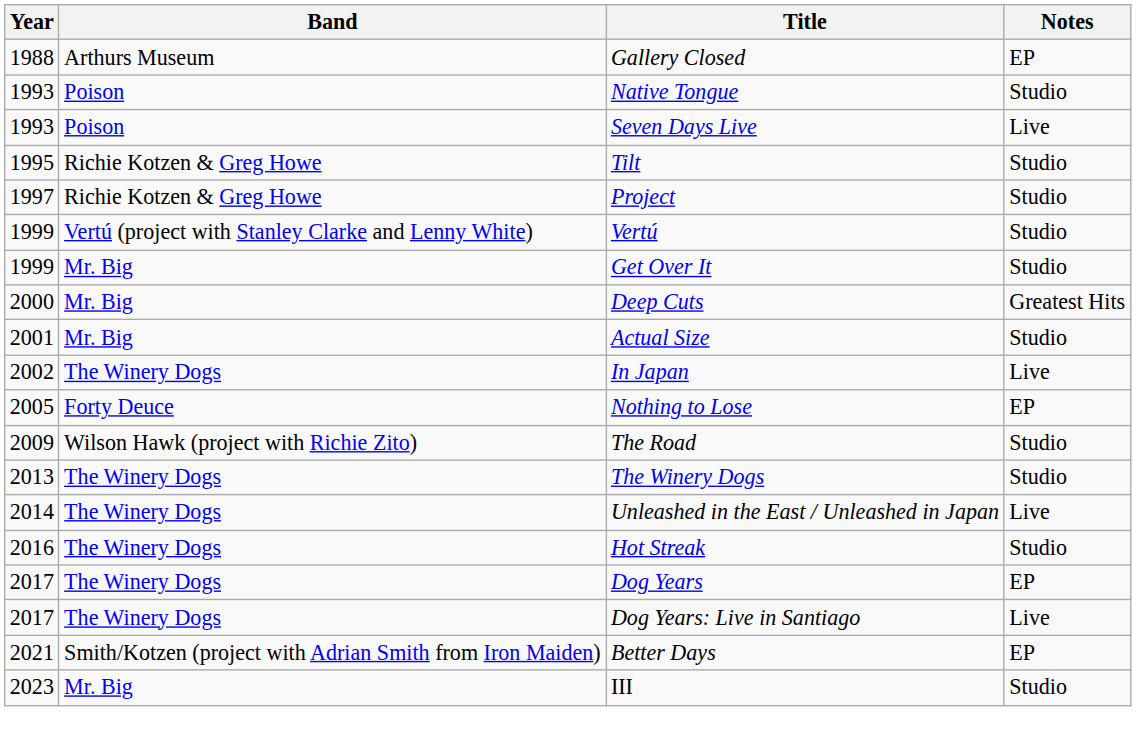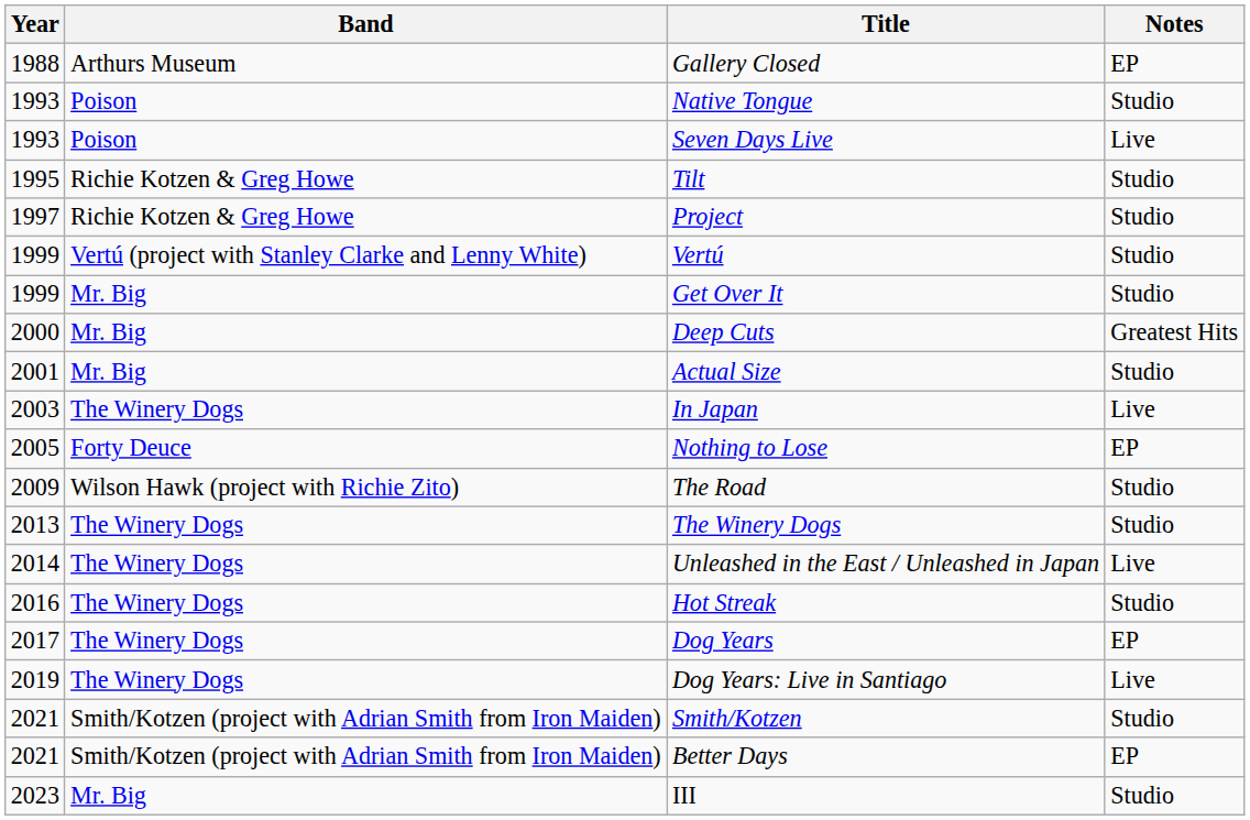 <table class="wikitable">
 <tr>
 <th>Year</th>
 <th>Band</th>
 <th>Title</th>
 <th>Notes</th>
 </tr>
 <tr>
 <td>1988</td>
 <td>Arthurs Museum</td>
 <td><em>Gallery Closed</em></td>
 <td>EP</td>
 </tr>
 <tr>
 <td>1993</td>
 <td><a href='#'>Poison</a></td>
 <td><em><a href='#'>Native Tongue</a></em></td>
 <td>Studio</td>
 </tr>
 <tr>
 <td>1993</td>
 <td><a href='#'>Poison</a></td>
 <td><em><a href='#'>Seven Days Live</a></em></td>
 <td>Live</td>
 </tr>
 <tr>
 <td>1995</td>
 <td>Richie Kotzen & <a href='#'>Greg Howe</a></td>
 <td><em><a href='#'>Tilt</a></em></td>
 <td>Studio</td>
 </tr>
 <tr>
 <td>1997</td>
 <td>Richie Kotzen & <a href='#'>Greg Howe</a></td>
 <td><em><a href='#'>Project</a></em></td>
 <td>Studio</td>
 </tr>
 <tr>
 <td>1999</td>
 <td><a href='#'>Vertú</a> (project with <a href='#'>Stanley Clarke</a> and <a href='#'>Lenny White</a>)</td>
 <td><em><a href='#'>Vertú</a></em></td>
 <td>Studio</td>
 </tr>
 <tr>
 <td>1999</td>
 <td><a href='#'>Mr. Big</a></td>
 <td><em><a href='#'>Get Over It</a></em></td>
 <td>Studio</td>
 </tr>
 <tr>
 <td>2000</td>
 <td><a href='#'>Mr. Big</a></td>
 <td><em><a href='#'>Deep Cuts</a></em></td>
 <td>Greatest Hits</td>
 </tr>
 <tr>
 <td>2001</td>
 <td><a href='#'>Mr. Big</a></td>
 <td><em><a href='#'>Actual Size</a></em></td>
 <td>Studio</td>
 </tr>
 <tr>
-<td>2002</td>
+<td>2003</td>
 <td><a href='#'>The Winery Dogs</a></td>
 <td><em><a href='#'>In Japan</a></em></td>
 <td>Live</td>
 </tr>
 <tr>
 <td>2005</td>
 <td><a href='#'>Forty Deuce</a></td>
 <td><em><a href='#'>Nothing to Lose</a></em></td>
 <td>EP</td>
 </tr>
 <tr>
 <td>2009</td>
 <td>Wilson Hawk (project with <a href='#'>Richie Zito</a>)</td>
 <td><em>The Road</em></td>
 <td>Studio</td>
 </tr>
 <tr>
 <td>2013</td>
 <td><a href='#'>The Winery Dogs</a></td>
 <td><em><a href='#'>The Winery Dogs</a></em></td>
 <td>Studio</td>
 </tr>
 <tr>
 <td>2014</td>
 <td><a href='#'>The Winery Dogs</a></td>
 <td><em>Unleashed in the East / Unleashed in Japan</em></td>
 <td>Live</td>
 </tr>
 <tr>
 <td>2016</td>
 <td><a href='#'>The Winery Dogs</a></td>
 <td><em><a href='#'>Hot Streak</a></em></td>
 <td>Studio</td>
 </tr>
 <tr>
 <td>2017</td>
 <td><a href='#'>The Winery Dogs</a></td>
 <td><a href='#'><em>Dog Years</em></a></td>
 <td>EP</td>
 </tr>
 <tr>
-<td>2017</td>
+<td>2019</td>
 <td><a href='#'>The Winery Dogs</a></td>
 <td><em>Dog Years: Live in Santiago</em></td>
 <td>Live</td>
+</tr>
+<tr>
+<td>2021</td>
+<td>Smith/Kotzen (project with <a href='#'>Adrian Smith</a> from <a href='#'>Iron Maiden</a>)</td>
+<td><em><a href='#'>Smith/Kotzen</a></em></td>
+<td>Studio</td>
 </tr>
 <tr>
 <td>2021</td>
 <td>Smith/Kotzen (project with <a href='#'>Adrian Smith</a> from <a href='#'>Iron Maiden</a>)</td>
 <td><em>Better Days</em></td>
 <td>EP</td>
 </tr>
 <tr>
 <td>2023</td>
 <td><a href='#'>Mr. Big</a></td>
 <td>III</td>
 <td>Studio</td>
 </tr>
 </table>
